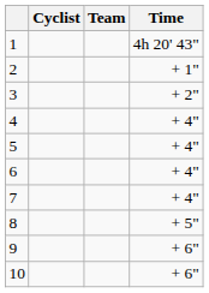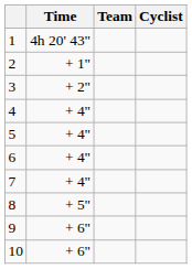 <table class="wikitable">
 <tr>
 <th></th>
+<th>Time</th>
+<th>Team</th>
 <th>Cyclist</th>
-<th>Team</th>
-<th>Time</th>
 </tr>
 <tr>
 <td>1</td>
+<td align="right">4h 20' 43"</td>
 <td></td>
 <td></td>
-<td align="right">4h 20' 43"</td>
 </tr>
 <tr>
 <td>2</td>
+<td align="right">+ 1"</td>
 <td></td>
 <td></td>
-<td align="right">+ 1"</td>
 </tr>
 <tr>
 <td>3</td>
+<td align="right">+ 2"</td>
 <td></td>
 <td></td>
-<td align="right">+ 2"</td>
 </tr>
 <tr>
 <td>4</td>
+<td align="right">+ 4"</td>
 <td></td>
 <td></td>
-<td align="right">+ 4"</td>
 </tr>
 <tr>
 <td>5</td>
+<td align="right">+ 4"</td>
 <td></td>
 <td></td>
-<td align="right">+ 4"</td>
 </tr>
 <tr>
 <td>6</td>
+<td align="right">+ 4"</td>
 <td></td>
 <td></td>
-<td align="right">+ 4"</td>
 </tr>
 <tr>
 <td>7</td>
+<td align="right">+ 4"</td>
 <td></td>
 <td></td>
-<td align="right">+ 4"</td>
 </tr>
 <tr>
 <td>8</td>
+<td align="right">+ 5"</td>
 <td></td>
 <td></td>
-<td align="right">+ 5"</td>
 </tr>
 <tr>
 <td>9</td>
+<td align="right">+ 6"</td>
 <td></td>
 <td></td>
-<td align="right">+ 6"</td>
 </tr>
 <tr>
 <td>10</td>
+<td align="right">+ 6"</td>
 <td></td>
 <td></td>
-<td align="right">+ 6"</td>
 </tr>
 </table>
